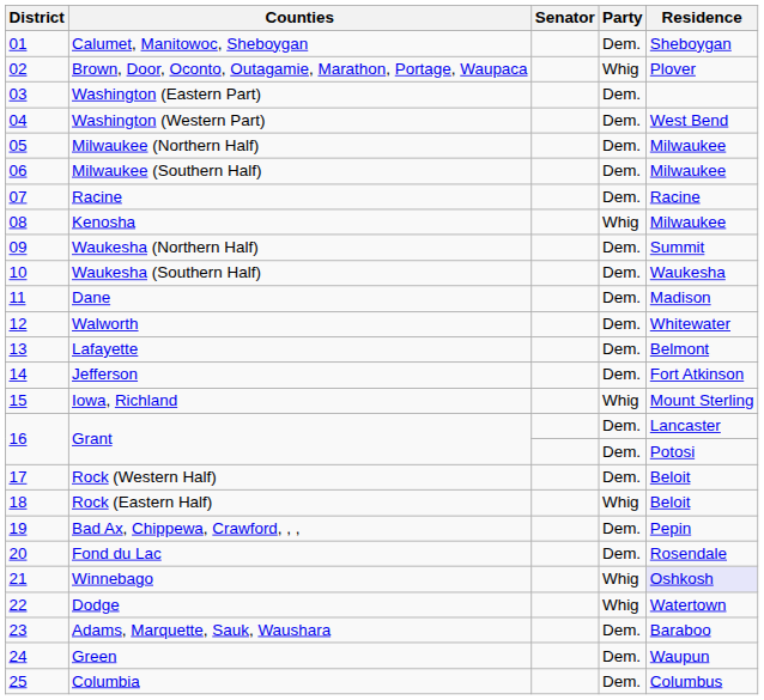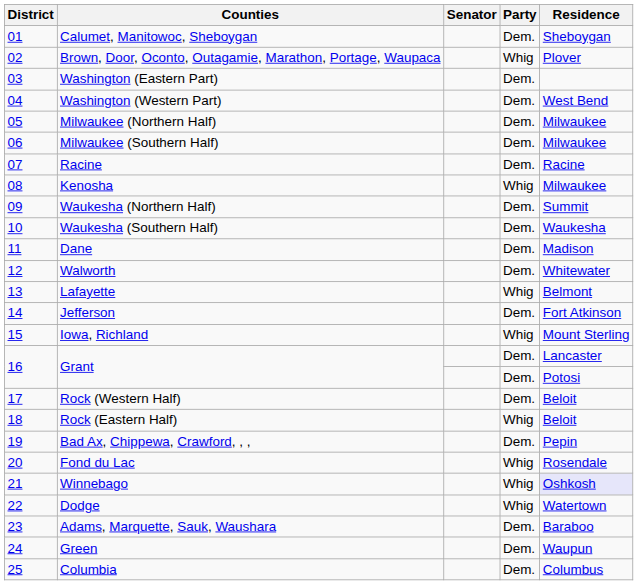 <table class="wikitable sortable">
 <tr>
 <th>District</th>
 <th>Counties</th>
 <th>Senator</th>
 <th>Party</th>
 <th>Residence</th>
 </tr>
 <tr>
 <td><a href='#'>01</a></td>
 <td><a href='#'>Calumet</a>, <a href='#'>Manitowoc</a>, <a href='#'>Sheboygan</a></td>
 <td></td>
 <td>Dem.</td>
 <td><a href='#'>Sheboygan</a></td>
 </tr>
 <tr>
 <td><a href='#'>02</a></td>
 <td><a href='#'>Brown</a>, <a href='#'>Door</a>, <a href='#'>Oconto</a>, <a href='#'>Outagamie</a>, <a href='#'>Marathon</a>, <a href='#'>Portage</a>, <a href='#'>Waupaca</a></td>
 <td></td>
 <td>Whig</td>
 <td><a href='#'>Plover</a></td>
 </tr>
 <tr>
 <td><a href='#'>03</a></td>
 <td><a href='#'>Washington</a> (Eastern Part)</td>
 <td></td>
 <td>Dem.</td>
 <td></td>
 </tr>
 <tr>
 <td><a href='#'>04</a></td>
 <td><a href='#'>Washington</a> (Western Part)</td>
 <td></td>
 <td>Dem.</td>
 <td><a href='#'>West Bend</a></td>
 </tr>
 <tr>
 <td><a href='#'>05</a></td>
 <td><a href='#'>Milwaukee</a> (Northern Half)</td>
 <td></td>
 <td>Dem.</td>
 <td><a href='#'>Milwaukee</a></td>
 </tr>
 <tr>
 <td><a href='#'>06</a></td>
 <td><a href='#'>Milwaukee</a> (Southern Half)</td>
 <td></td>
 <td>Dem.</td>
 <td><a href='#'>Milwaukee</a></td>
 </tr>
 <tr>
 <td><a href='#'>07</a></td>
 <td><a href='#'>Racine</a></td>
 <td></td>
 <td>Dem.</td>
 <td><a href='#'>Racine</a></td>
 </tr>
 <tr>
 <td><a href='#'>08</a></td>
 <td><a href='#'>Kenosha</a></td>
 <td></td>
 <td>Whig</td>
 <td><a href='#'>Milwaukee</a></td>
 </tr>
 <tr>
 <td><a href='#'>09</a></td>
 <td><a href='#'>Waukesha</a> (Northern Half)</td>
 <td></td>
 <td>Dem.</td>
 <td><a href='#'>Summit</a></td>
 </tr>
 <tr>
 <td><a href='#'>10</a></td>
 <td><a href='#'>Waukesha</a> (Southern Half)</td>
 <td></td>
 <td>Dem.</td>
 <td><a href='#'>Waukesha</a></td>
 </tr>
 <tr>
 <td><a href='#'>11</a></td>
 <td><a href='#'>Dane</a></td>
 <td></td>
 <td>Dem.</td>
 <td><a href='#'>Madison</a></td>
 </tr>
 <tr>
 <td><a href='#'>12</a></td>
 <td><a href='#'>Walworth</a></td>
 <td></td>
 <td>Dem.</td>
 <td><a href='#'>Whitewater</a></td>
 </tr>
 <tr>
 <td><a href='#'>13</a></td>
 <td><a href='#'>Lafayette</a></td>
 <td></td>
-<td>Dem.</td>
+<td>Whig</td>
 <td><a href='#'>Belmont</a></td>
 </tr>
 <tr>
 <td><a href='#'>14</a></td>
 <td><a href='#'>Jefferson</a></td>
 <td></td>
 <td>Dem.</td>
 <td><a href='#'>Fort Atkinson</a></td>
 </tr>
 <tr>
 <td><a href='#'>15</a></td>
 <td><a href='#'>Iowa</a>, <a href='#'>Richland</a></td>
 <td></td>
 <td>Whig</td>
 <td><a href='#'>Mount Sterling</a></td>
 </tr>
 <tr>
 <td rowspan="2"><a href='#'>16</a></td>
 <td rowspan="2"><a href='#'>Grant</a></td>
 <td> </td>
 <td>Dem.</td>
 <td><a href='#'>Lancaster</a></td>
 </tr>
 <tr>
 <td> </td>
 <td>Dem.</td>
 <td><a href='#'>Potosi</a></td>
 </tr>
 <tr>
 <td><a href='#'>17</a></td>
 <td><a href='#'>Rock</a> (Western Half)</td>
 <td></td>
 <td>Dem.</td>
 <td><a href='#'>Beloit</a></td>
 </tr>
 <tr>
 <td><a href='#'>18</a></td>
 <td><a href='#'>Rock</a> (Eastern Half)</td>
 <td></td>
 <td>Whig</td>
 <td><a href='#'>Beloit</a></td>
 </tr>
 <tr>
 <td><a href='#'>19</a></td>
 <td><a href='#'>Bad Ax</a>, <a href='#'>Chippewa</a>, <a href='#'>Crawford</a>, , , </td>
 <td></td>
 <td>Dem.</td>
 <td><a href='#'>Pepin</a></td>
 </tr>
 <tr>
 <td><a href='#'>20</a></td>
 <td><a href='#'>Fond du Lac</a></td>
 <td></td>
-<td>Dem.</td>
+<td>Whig</td>
 <td><a href='#'>Rosendale</a></td>
 </tr>
 <tr>
 <td><a href='#'>21</a></td>
 <td><a href='#'>Winnebago</a></td>
 <td></td>
 <td>Whig</td>
 <td style="background: lavender;"><a href='#'>Oshkosh</a></td>
 </tr>
 <tr>
 <td><a href='#'>22</a></td>
 <td><a href='#'>Dodge</a></td>
 <td></td>
 <td>Whig</td>
 <td><a href='#'>Watertown</a></td>
 </tr>
 <tr>
 <td><a href='#'>23</a></td>
 <td><a href='#'>Adams</a>, <a href='#'>Marquette</a>, <a href='#'>Sauk</a>, <a href='#'>Waushara</a></td>
 <td></td>
 <td>Dem.</td>
 <td><a href='#'>Baraboo</a></td>
 </tr>
 <tr>
 <td><a href='#'>24</a></td>
 <td><a href='#'>Green</a></td>
 <td></td>
 <td>Dem.</td>
 <td><a href='#'>Waupun</a></td>
 </tr>
 <tr>
 <td><a href='#'>25</a></td>
 <td><a href='#'>Columbia</a></td>
 <td></td>
 <td>Dem.</td>
 <td><a href='#'>Columbus</a></td>
 </tr>
 </table>
